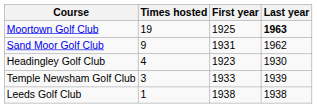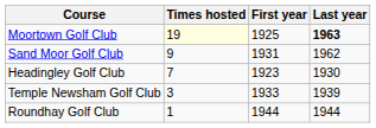 <table class="wikitable">
 <tr>
 <th>Course</th>
 <th>Times hosted</th>
 <th>First year</th>
 <th>Last year</th>
 </tr>
 <tr>
 <td><a href='#'>Moortown Golf Club</a></td>
-<td>19</td>
+<td style="background: lightyellow;">19</td>
 <td>1925</td>
 <td><strong>1963</strong></td>
 </tr>
 <tr>
 <td><a href='#'>Sand Moor Golf Club</a></td>
 <td>9</td>
 <td>1931</td>
 <td>1962</td>
 </tr>
 <tr>
 <td>Headingley Golf Club</td>
-<td>4</td>
+<td>7</td>
 <td>1923</td>
 <td>1930</td>
 </tr>
 <tr>
 <td>Temple Newsham Golf Club</td>
 <td>3</td>
 <td>1933</td>
 <td>1939</td>
 </tr>
 <tr>
-<td>Leeds Golf Club</td>
+<td>Roundhay Golf Club</td>
 <td>1</td>
-<td>1938</td>
-<td>1938</td>
+<td>1944</td>
+<td>1944</td>
 </tr>
 </table>
